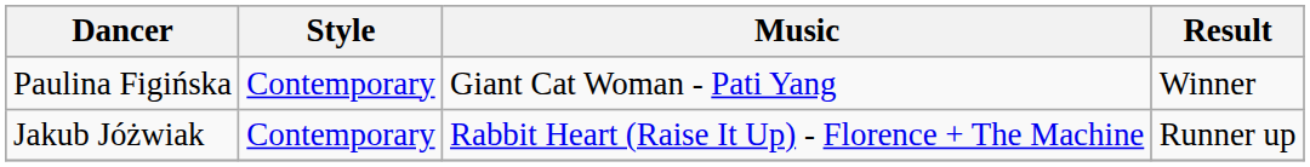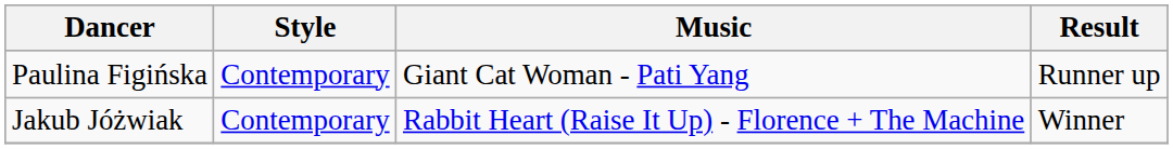 <table class="wikitable">
 <tr>
 <th>Dancer</th>
 <th>Style</th>
 <th>Music</th>
 <th>Result</th>
 </tr>
 <tr>
 <td>Paulina Figińska</td>
 <td><a href='#'>Contemporary</a></td>
 <td>Giant Cat Woman - <a href='#'>Pati Yang</a></td>
-<td>Winner</td>
+<td>Runner up</td>
 </tr>
 <tr>
 <td>Jakub Jóżwiak</td>
 <td><a href='#'>Contemporary</a></td>
 <td><a href='#'>Rabbit Heart (Raise It Up)</a> - <a href='#'>Florence + The Machine</a></td>
-<td>Runner up</td>
+<td>Winner</td>
 </tr>
 <tr>
 </tr>
 </table>
